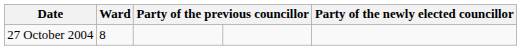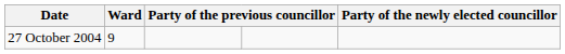 <table class="wikitable">
 <tr>
 <th>Date</th>
 <th>Ward</th>
 <th colspan=2>Party of the previous councillor</th>
 <th colspan=2>Party of the newly elected councillor</th>
 </tr>
 <tr>
 <td>27 October 2004</td>
-<td>8</td>
+<td>9</td>
 <td></td>
 <td></td>
 </tr>
 </table>
